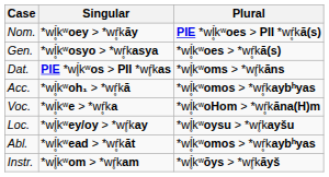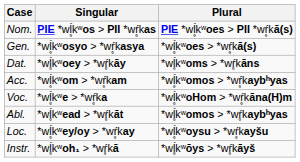 <table class="wikitable sortable">
 <tr>
 <th>Case</th>
 <th>Singular</th>
 <th>Plural</th>
 </tr>
 <tr>
 <td><em>Nom.</em></td>
-<td>*wĺ̥kʷ<strong>oey</strong> > *wŕ̥k<strong>āy</strong></td>
+<td><a href='#'><strong>PIE</strong></a> *wĺ̥kʷ<strong>os</strong> > <strong>PII</strong> *wŕ̥k<strong>as</strong></td>
 <td><strong><a href='#'>PIE</a></strong> *wĺ̥kʷ<strong>oes</strong> > <strong>PII</strong> *wŕ̥k<strong>ā(s)</strong></td>
 </tr>
 <tr>
 <td><em>Gen.</em></td>
 <td>*wĺ̥kʷ<strong>osyo</strong> > *wŕ̥k<strong>asya</strong></td>
 <td>*wĺ̥kʷ<strong>oes</strong> > *wŕ̥k<strong>ā(s)</strong></td>
 </tr>
 <tr>
 <td><em>Dat.</em></td>
-<td><a href='#'><strong>PIE</strong></a> *wĺ̥kʷ<strong>os</strong> > <strong>PII</strong> *wŕ̥k<strong>as</strong></td>
+<td>*wĺ̥kʷ<strong>oey</strong> > *wŕ̥k<strong>āy</strong></td>
 <td>*wĺ̥kʷ<strong>oms</strong> > *wŕ̥k<strong>āns</strong></td>
 </tr>
 <tr>
 <td><em>Acc.</em></td>
-<td>*wĺ̥kʷ<strong>oh₁</strong> > *wŕ̥k<strong>ā</strong></td>
+<td>*wĺ̥kʷ<strong>om</strong> > *wŕ̥k<strong>am</strong></td>
 <td>*wĺ̥kʷ<strong>omos</strong> > *wŕ̥k<strong>aybʰyas</strong></td>
 </tr>
 <tr>
 <td><em>Voc.</em></td>
 <td>*wĺ̥kʷ<strong>e</strong> > *wŕ̥k<strong>a</strong></td>
 <td>*wĺ̥kʷ<strong>oHom</strong> > *wŕ̥k<strong>āna(H)m</strong></td>
 </tr>
 <tr>
+<td><em>Abl.</em></td>
+<td>*wĺ̥kʷ<strong>ead</strong> > *wŕ̥k<strong>āt</strong></td>
+<td>*wĺ̥kʷ<strong>omos</strong> > *wŕ̥k<strong>aybʰyas</strong></td>
+</tr>
+<tr>
 <td><em>Loc.</em></td>
 <td>*wĺ̥kʷ<strong>ey/oy</strong> > *wŕ̥k<strong>ay</strong></td>
 <td>*wĺ̥kʷ<strong>oysu</strong> > *wŕ̥k<strong>ayšu</strong></td>
 </tr>
 <tr>
-<td><em>Abl.</em></td>
-<td>*wĺ̥kʷ<strong>ead</strong> > *wŕ̥k<strong>āt</strong></td>
-<td>*wĺ̥kʷ<strong>omos</strong> > *wŕ̥k<strong>aybʰyas</strong></td>
-</tr>
-<tr>
 <td><em>Instr.</em></td>
-<td>*wĺ̥kʷ<strong>om</strong> > *wŕ̥k<strong>am</strong></td>
+<td>*wĺ̥kʷ<strong>oh₁</strong> > *wŕ̥k<strong>ā</strong></td>
 <td>*wĺ̥kʷ<strong>ōys</strong> > *wŕ̥k<strong>āyš</strong></td>
 </tr>
 </table>
